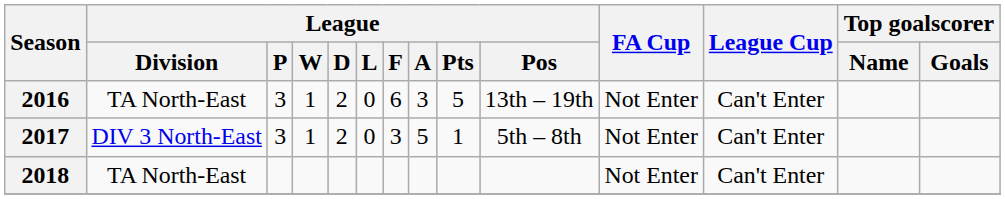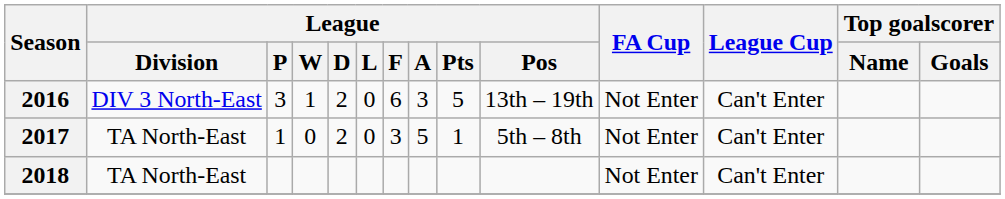 <table class="wikitable" style="text-align: center">
 <tr>
 <th rowspan=2>Season</th>
 <th colspan=9>League</th>
 <th rowspan=2><a href='#'>FA Cup</a></th>
 <th rowspan=2><a href='#'>League Cup</a></th>
 <th colspan=2>Top goalscorer</th>
 </tr>
 <tr>
 <th>Division</th>
 <th>P</th>
 <th>W</th>
 <th>D</th>
 <th>L</th>
 <th>F</th>
 <th>A</th>
 <th>Pts</th>
 <th>Pos</th>
 <th>Name</th>
 <th>Goals</th>
 </tr>
 <tr>
 <th>2016</th>
-<td>TA North-East</td>
+<td><a href='#'>DIV 3 North-East</a></td>
 <td>3</td>
 <td>1</td>
 <td>2</td>
 <td>0</td>
 <td>6</td>
 <td>3</td>
 <td>5</td>
 <td>13th – 19th</td>
 <td>Not Enter</td>
 <td>Can't Enter</td>
 <td></td>
 <td></td>
 </tr>
 <tr>
 <th>2017</th>
-<td><a href='#'>DIV 3 North-East</a></td>
-<td>3</td>
+<td>TA North-East</td>
 <td>1</td>
+<td>0</td>
 <td>2</td>
 <td>0</td>
 <td>3</td>
 <td>5</td>
 <td>1</td>
 <td>5th – 8th</td>
 <td>Not Enter</td>
 <td>Can't Enter</td>
 <td></td>
 <td></td>
 </tr>
 <tr>
 <th>2018</th>
 <td>TA North-East</td>
 <td></td>
 <td></td>
 <td></td>
 <td></td>
 <td></td>
 <td></td>
 <td></td>
 <td></td>
 <td>Not Enter</td>
 <td>Can't Enter</td>
 <td></td>
 <td></td>
 </tr>
 <tr>
 </tr>
 </table>
